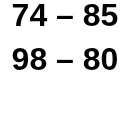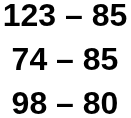 <table style="text-align:center">
 <tr>
 <th width=200></th>
 <th width=100></th>
 <th width=200></th>
+</tr>
+<tr>
+<td align=right><strong></strong></td>
+<td><strong>123 – 85</strong></td>
+<td align=left></td>
 </tr>
 <tr>
 <td align=right></td>
 <td><strong>74 – 85</strong></td>
 <td align=left><strong></strong></td>
 </tr>
 <tr>
 <td align=right><strong></strong></td>
 <td><strong>98 – 80</strong></td>
 <td align=left></td>
 </tr>
 </table>
